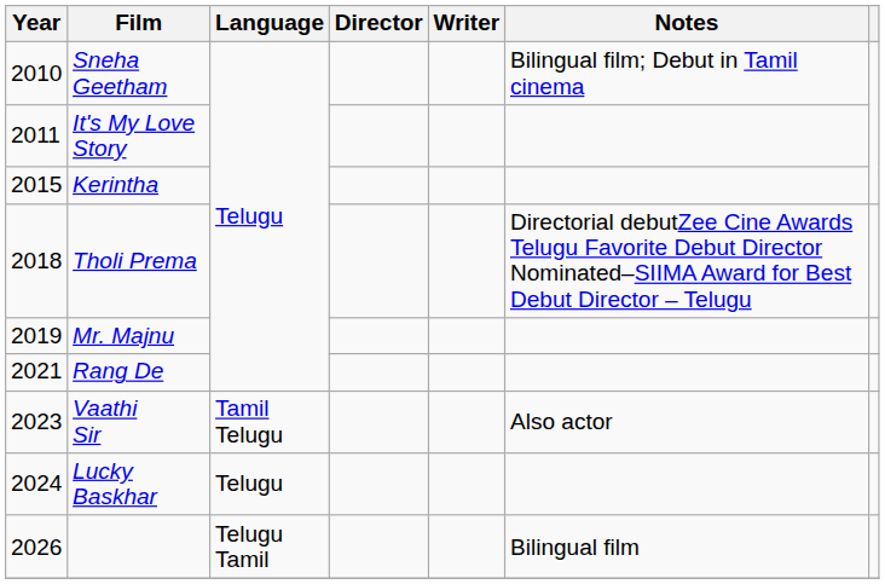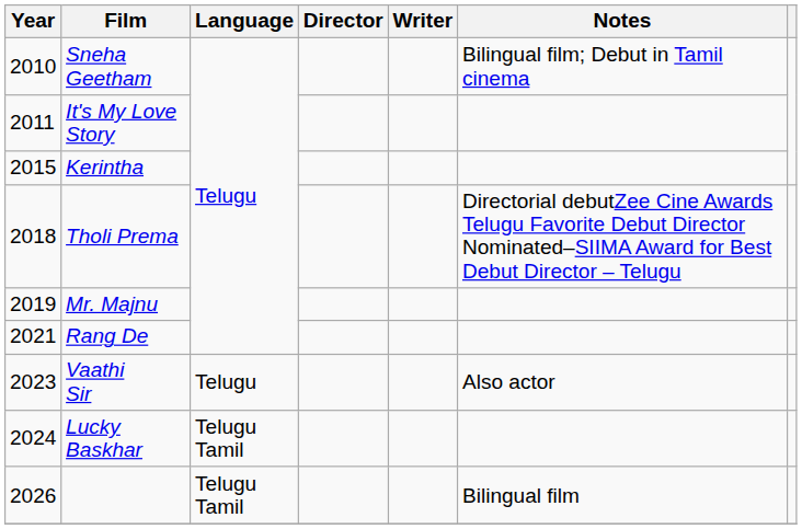 <table class="wikitable">
 <tr>
 <th>Year</th>
 <th>Film</th>
 <th>Language</th>
 <th>Director</th>
 <th>Writer</th>
 <th>Notes</th>
 <th class="unsortable"></th>
 </tr>
 <tr>
 <td>2010</td>
 <td><em><a href='#'>Sneha Geetham</a></em></td>
 <td rowspan="6"><a href='#'>Telugu</a></td>
 <td></td>
 <td></td>
 <td>Bilingual film; Debut in <a href='#'>Tamil cinema</a></td>
 <td rowspan="3"></td>
 </tr>
 <tr>
 <td>2011</td>
 <td><em><a href='#'>It's My Love Story</a></em></td>
 <td></td>
 <td></td>
 <td></td>
 </tr>
 <tr>
 <td>2015</td>
 <td><em><a href='#'>Kerintha</a></em></td>
 <td></td>
 <td></td>
 <td></td>
 </tr>
 <tr>
 <td>2018</td>
 <td><em><a href='#'>Tholi Prema</a></em></td>
 <td></td>
 <td></td>
 <td>Directorial debut<a href='#'>Zee Cine Awards Telugu Favorite Debut Director</a><br>Nominated–<a href='#'>SIIMA Award for Best Debut Director – Telugu</a></td>
 <td></td>
 </tr>
 <tr>
 <td>2019</td>
 <td><em><a href='#'>Mr. Majnu</a></em></td>
 <td></td>
 <td></td>
 <td></td>
 <td colspan="2"></td>
 </tr>
 <tr>
 <td>2021</td>
 <td><em><a href='#'>Rang De</a></em></td>
 <td></td>
 <td></td>
 <td></td>
 <td colspan="2"></td>
 </tr>
 <tr>
 <td>2023</td>
 <td><em><a href='#'>Vaathi</a></em><br><em><a href='#'>Sir</a></em></td>
-<td><a href='#'>Tamil</a><br>Telugu</td>
+<td>Telugu</td>
 <td></td>
 <td></td>
 <td>Also actor</td>
 <td></td>
 </tr>
 <tr>
 <td>2024</td>
 <td><em><a href='#'>Lucky Baskhar</a></em></td>
-<td>Telugu</td>
+<td>Telugu<br>Tamil</td>
 <td></td>
 <td></td>
 <td></td>
 <td></td>
 </tr>
 <tr>
 <td>2026</td>
 <td></td>
 <td>Telugu<br>Tamil</td>
 <td></td>
 <td></td>
 <td>Bilingual film</td>
 <td></td>
 </tr>
 <tr>
 </tr>
 </table>
